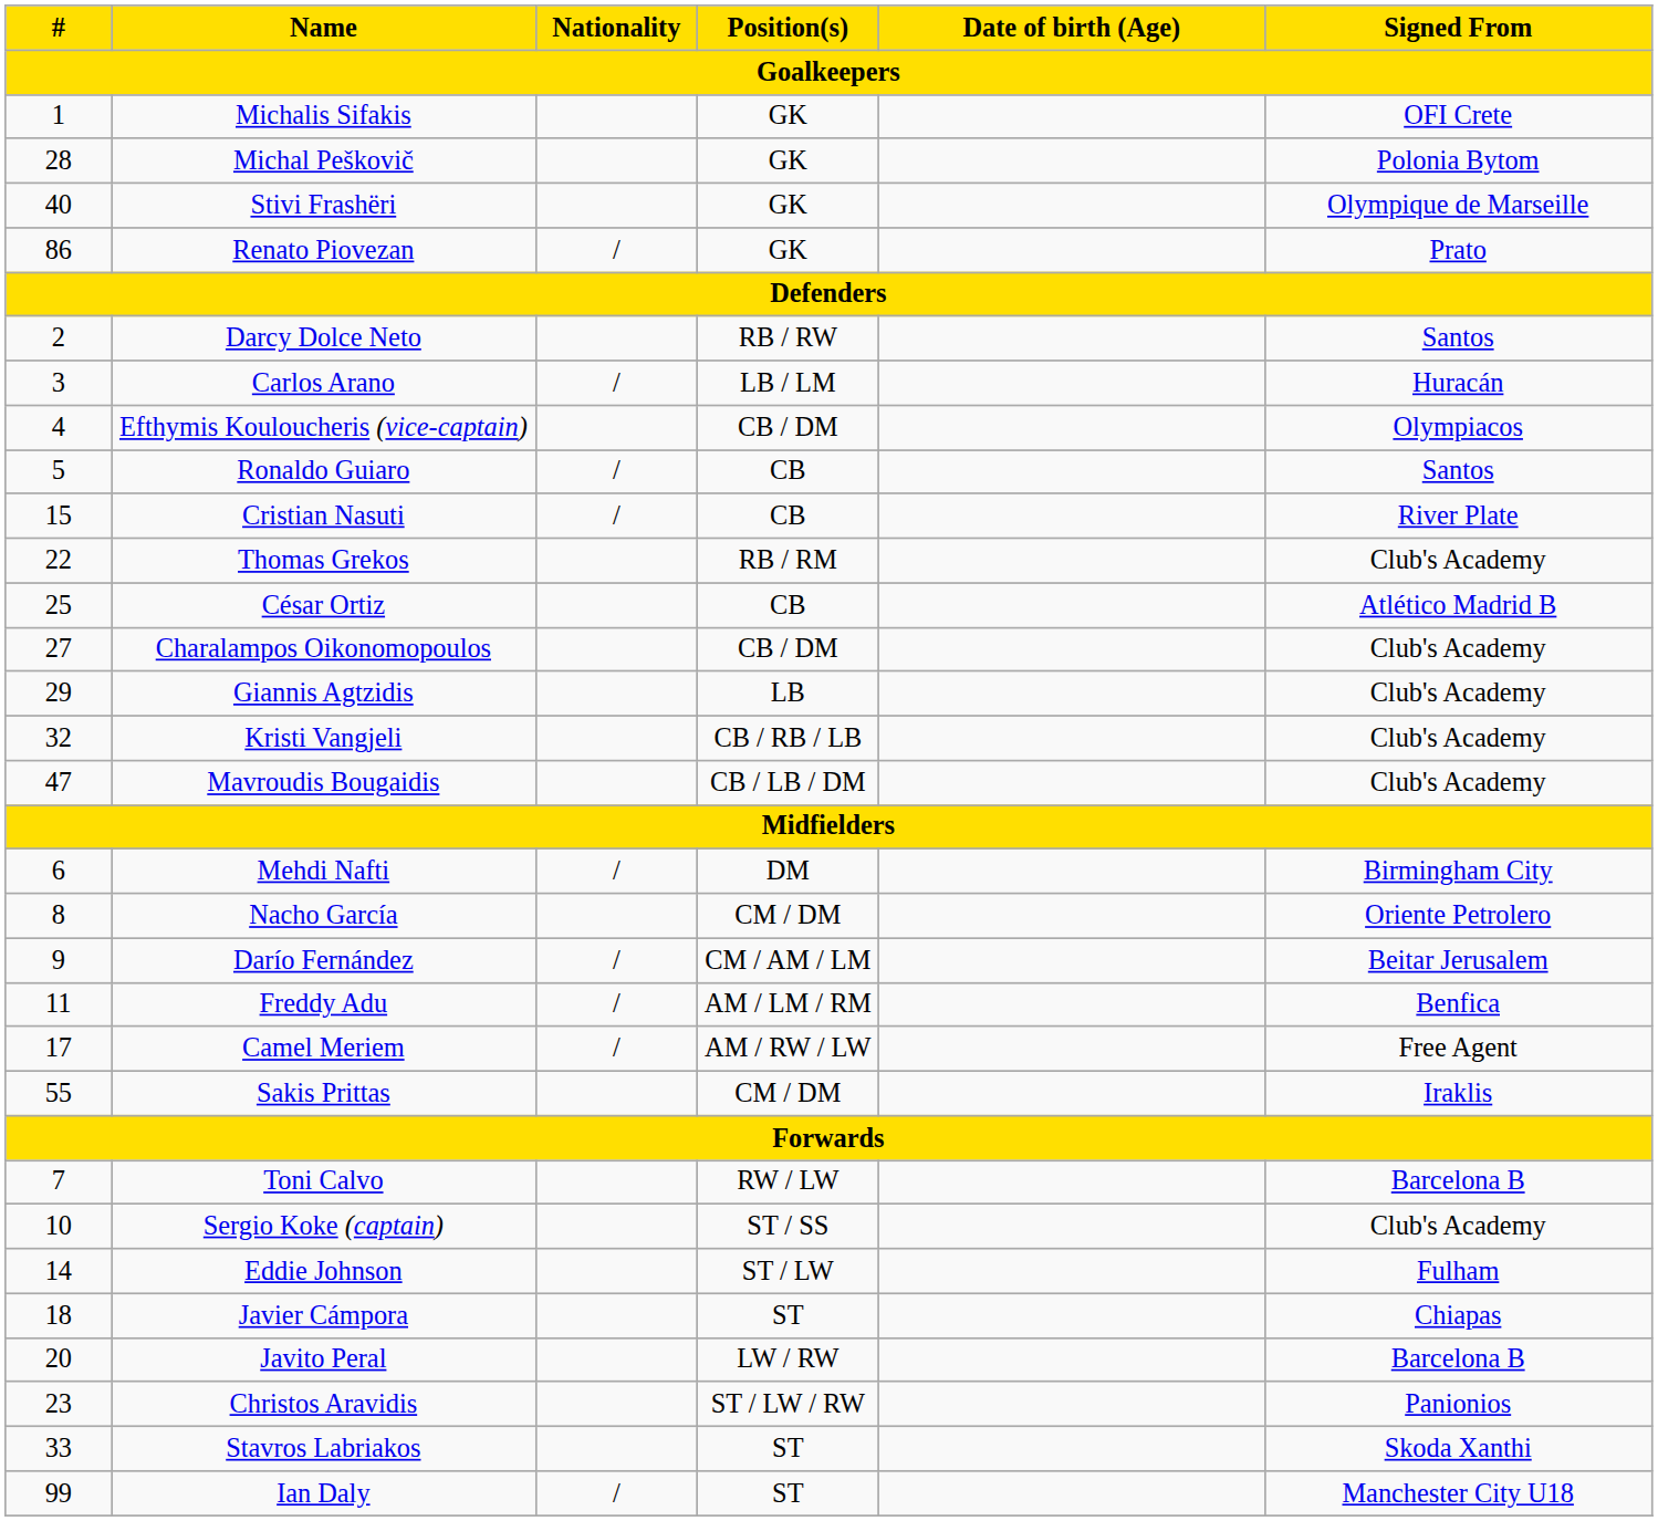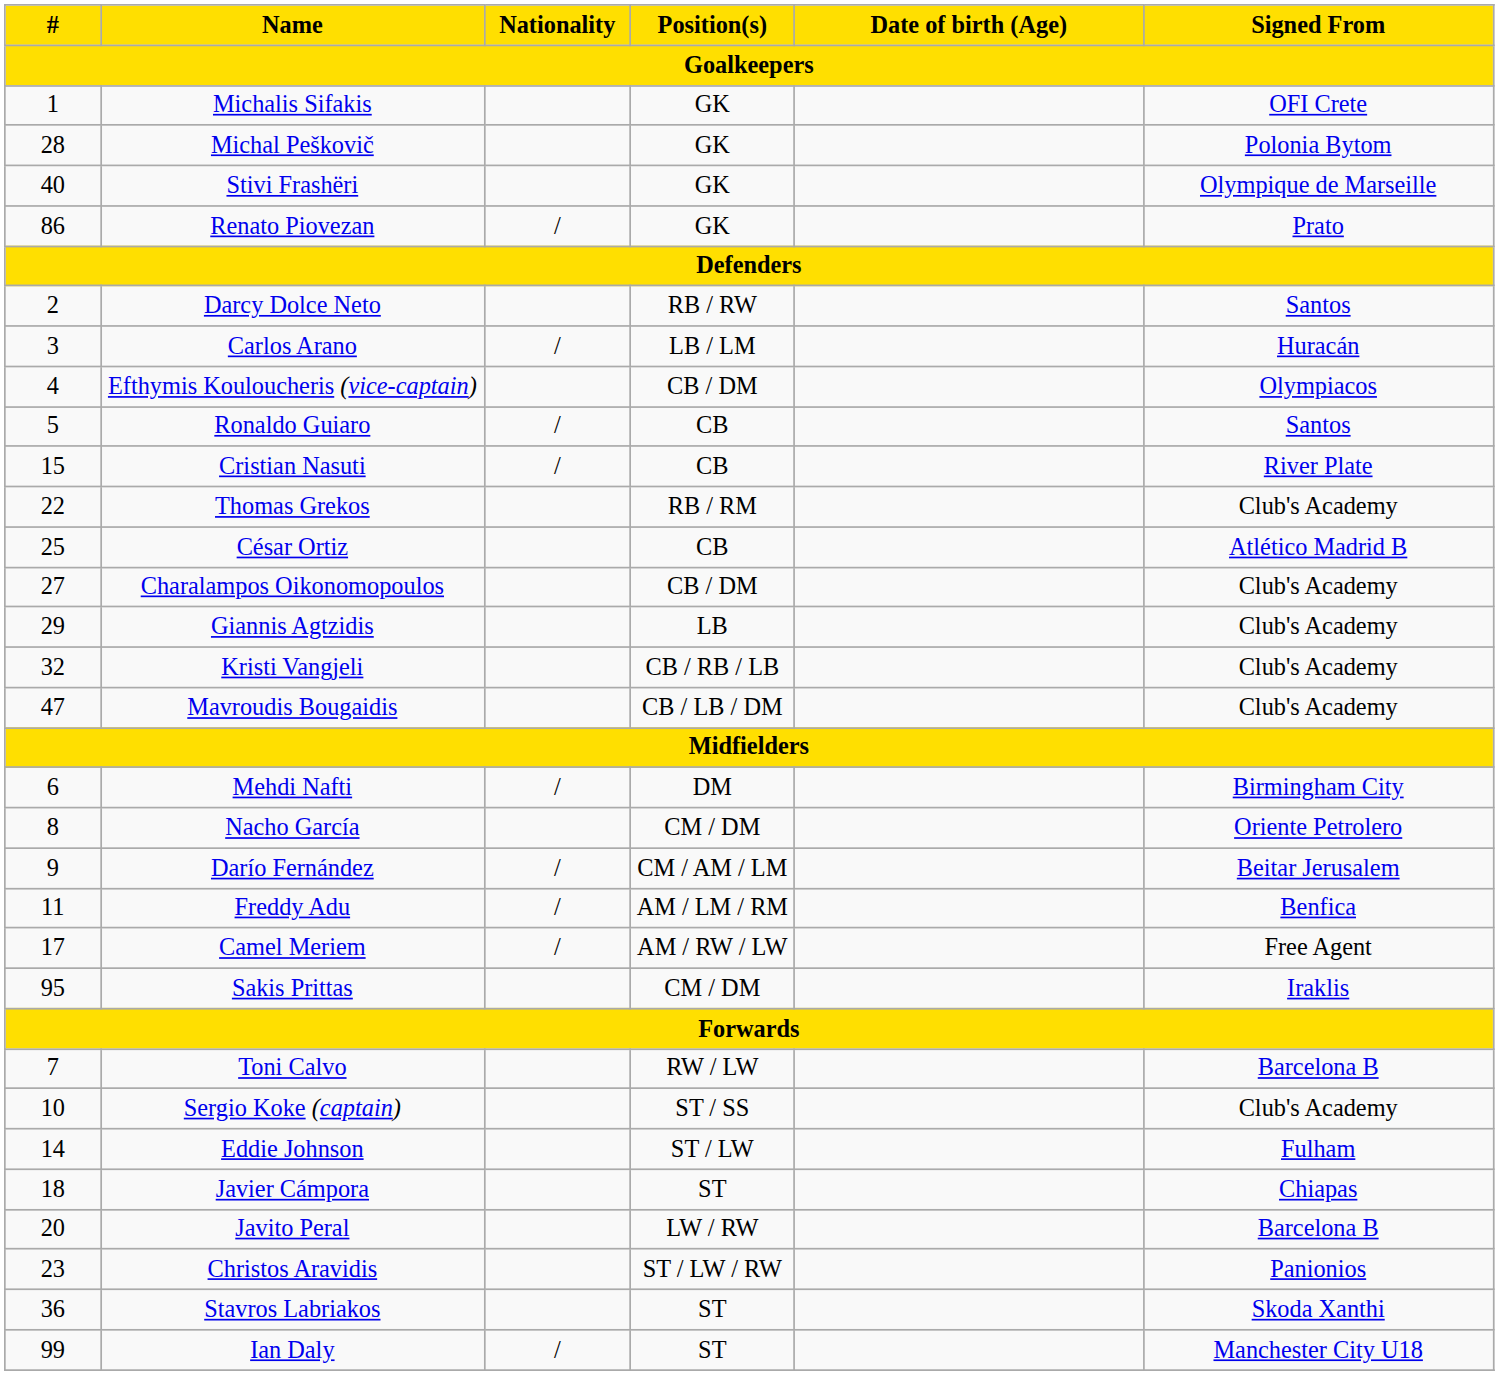 <table class="wikitable" style="text-align:center; font-size:90%;">
 <tr>
 <th style="background:#FFDF00; color:black; text-align:center;"; width=50>#</th>
 <th style="background:#FFDF00; color:black; text-align:center;"; width=220>Name</th>
 <th style="background:#FFDF00; color:black; text-align:center;"; width=80>Nationality</th>
 <th style="background:#FFDF00; color:black; text-align:center;"; width=90>Position(s)</th>
 <th style="background:#FFDF00; color:black; text-align:center;"; width=200>Date of birth (Age)</th>
 <th style="background:#FFDF00; color:black; text-align:center;"; width=200>Signed From</th>
 </tr>
 <tr>
 <th colspan="6" style="background:#FFDF00; color:black; text-align:center"><strong>Goalkeepers</strong></th>
 </tr>
 <tr>
 <td>1</td>
 <td><a href='#'>Michalis Sifakis</a></td>
 <td></td>
 <td>GK</td>
 <td></td>
 <td> <a href='#'>OFI Crete</a></td>
 </tr>
 <tr>
 <td>28</td>
 <td><a href='#'>Michal Peškovič</a></td>
 <td></td>
 <td>GK</td>
 <td></td>
 <td> <a href='#'>Polonia Bytom</a></td>
 </tr>
 <tr>
 <td>40</td>
 <td><a href='#'>Stivi Frashëri</a></td>
 <td></td>
 <td>GK</td>
 <td></td>
 <td> <a href='#'>Olympique de Marseille</a></td>
 </tr>
 <tr>
 <td>86</td>
 <td><a href='#'>Renato Piovezan</a></td>
 <td> / </td>
 <td>GK</td>
 <td></td>
 <td> <a href='#'>Prato</a></td>
 </tr>
 <tr>
 <th colspan="6" style="background:#FFDF00; color:black; text-align:center"><strong>Defenders</strong></th>
 </tr>
 <tr>
 <td>2</td>
 <td><a href='#'>Darcy Dolce Neto</a></td>
 <td></td>
 <td>RB / RW</td>
 <td></td>
 <td> <a href='#'>Santos</a></td>
 </tr>
 <tr>
 <td>3</td>
 <td><a href='#'>Carlos Arano</a></td>
 <td> / </td>
 <td>LB / LM</td>
 <td></td>
 <td> <a href='#'>Huracán</a></td>
 </tr>
 <tr>
 <td>4</td>
 <td><a href='#'>Efthymis Kouloucheris</a> <em>(<a href='#'>vice-captain</a>)</em></td>
 <td></td>
 <td>CB / DM</td>
 <td></td>
 <td> <a href='#'>Olympiacos</a></td>
 </tr>
 <tr>
 <td>5</td>
 <td><a href='#'>Ronaldo Guiaro</a></td>
 <td> / </td>
 <td>CB</td>
 <td></td>
 <td> <a href='#'>Santos</a></td>
 </tr>
 <tr>
 <td>15</td>
 <td><a href='#'>Cristian Nasuti</a></td>
 <td> / </td>
 <td>CB</td>
 <td></td>
 <td> <a href='#'>River Plate</a></td>
 </tr>
 <tr>
 <td>22</td>
 <td><a href='#'>Thomas Grekos</a></td>
 <td></td>
 <td>RB / RM</td>
 <td></td>
 <td>Club's Academy</td>
 </tr>
 <tr>
 <td>25</td>
 <td><a href='#'>César Ortiz</a></td>
 <td></td>
 <td>CB</td>
 <td></td>
 <td> <a href='#'>Atlético Madrid B</a></td>
 </tr>
 <tr>
 <td>27</td>
 <td><a href='#'>Charalampos Oikonomopoulos</a></td>
 <td></td>
 <td>CB / DM</td>
 <td></td>
 <td>Club's Academy</td>
 </tr>
 <tr>
 <td>29</td>
 <td><a href='#'>Giannis Agtzidis</a></td>
 <td></td>
 <td>LB</td>
 <td></td>
 <td>Club's Academy</td>
 </tr>
 <tr>
 <td>32</td>
 <td><a href='#'>Kristi Vangjeli</a></td>
 <td></td>
 <td>CB / RB / LB</td>
 <td></td>
 <td>Club's Academy</td>
 </tr>
 <tr>
 <td>47</td>
 <td><a href='#'>Mavroudis Bougaidis</a></td>
 <td></td>
 <td>CB / LB / DM</td>
 <td></td>
 <td>Club's Academy</td>
 </tr>
 <tr>
 <th colspan="6" style="background:#FFDF00; color:black; text-align:center"><strong>Midfielders</strong></th>
 </tr>
 <tr>
 <td>6</td>
 <td><a href='#'>Mehdi Nafti</a></td>
 <td> / </td>
 <td>DM</td>
 <td></td>
 <td> <a href='#'>Birmingham City</a></td>
 </tr>
 <tr>
 <td>8</td>
 <td><a href='#'>Nacho García</a></td>
 <td></td>
 <td>CM / DM</td>
 <td></td>
 <td> <a href='#'>Oriente Petrolero</a></td>
 </tr>
 <tr>
 <td>9</td>
 <td><a href='#'>Darío Fernández</a></td>
 <td> / </td>
 <td>CM / AM / LM</td>
 <td></td>
 <td> <a href='#'>Beitar Jerusalem</a></td>
 </tr>
 <tr>
 <td>11</td>
 <td><a href='#'>Freddy Adu</a></td>
 <td> / </td>
 <td>AM / LM / RM</td>
 <td></td>
 <td> <a href='#'>Benfica</a></td>
 </tr>
 <tr>
 <td>17</td>
 <td><a href='#'>Camel Meriem</a></td>
 <td> / </td>
 <td>AM / RW / LW</td>
 <td></td>
 <td>Free Agent</td>
 </tr>
 <tr>
-<td>55</td>
+<td>95</td>
 <td><a href='#'>Sakis Prittas</a></td>
 <td></td>
 <td>CM / DM</td>
 <td></td>
 <td> <a href='#'>Iraklis</a></td>
 </tr>
 <tr>
 <th colspan="6" style="background:#FFDF00; color:black; text-align:center"><strong>Forwards</strong></th>
 </tr>
 <tr>
 <td>7</td>
 <td><a href='#'>Toni Calvo</a></td>
 <td></td>
 <td>RW / LW</td>
 <td></td>
 <td> <a href='#'>Barcelona B</a></td>
 </tr>
 <tr>
 <td>10</td>
 <td><a href='#'>Sergio Koke</a> <em>(<a href='#'>captain</a>)</em></td>
 <td></td>
 <td>ST / SS</td>
 <td></td>
 <td>Club's Academy</td>
 </tr>
 <tr>
 <td>14</td>
 <td><a href='#'>Eddie Johnson</a></td>
 <td></td>
 <td>ST / LW</td>
 <td></td>
 <td> <a href='#'>Fulham</a></td>
 </tr>
 <tr>
 <td>18</td>
 <td><a href='#'>Javier Cámpora</a></td>
 <td></td>
 <td>ST</td>
 <td></td>
 <td> <a href='#'>Chiapas</a></td>
 </tr>
 <tr>
 <td>20</td>
 <td><a href='#'>Javito Peral</a></td>
 <td></td>
 <td>LW / RW</td>
 <td></td>
 <td> <a href='#'>Barcelona B</a></td>
 </tr>
 <tr>
 <td>23</td>
 <td><a href='#'>Christos Aravidis</a></td>
 <td></td>
 <td>ST / LW / RW</td>
 <td></td>
 <td> <a href='#'>Panionios</a></td>
 </tr>
 <tr>
-<td>33</td>
+<td>36</td>
 <td><a href='#'>Stavros Labriakos</a></td>
 <td></td>
 <td>ST</td>
 <td></td>
 <td> <a href='#'>Skoda Xanthi</a></td>
 </tr>
 <tr>
 <td>99</td>
 <td><a href='#'>Ian Daly</a></td>
 <td> / </td>
 <td>ST</td>
 <td></td>
 <td> <a href='#'>Manchester City U18</a></td>
 </tr>
 <tr>
 </tr>
 </table>
